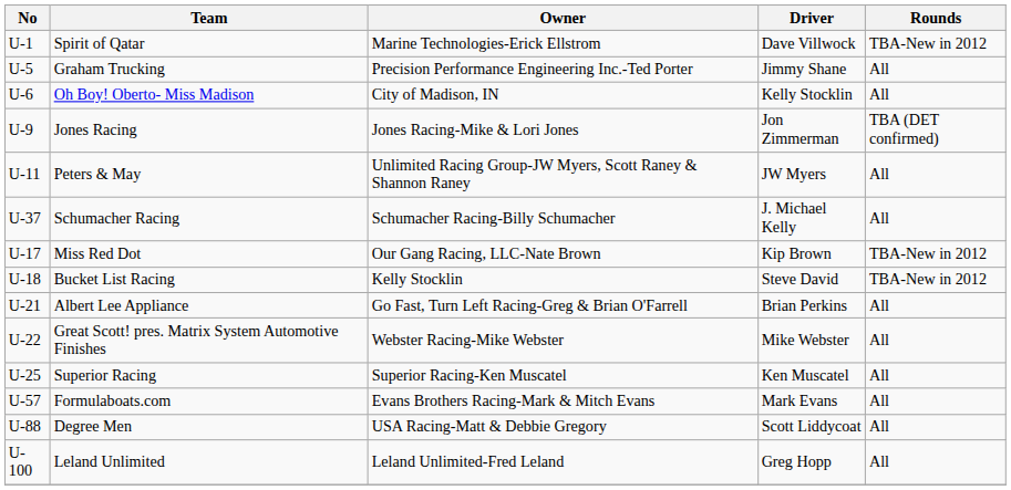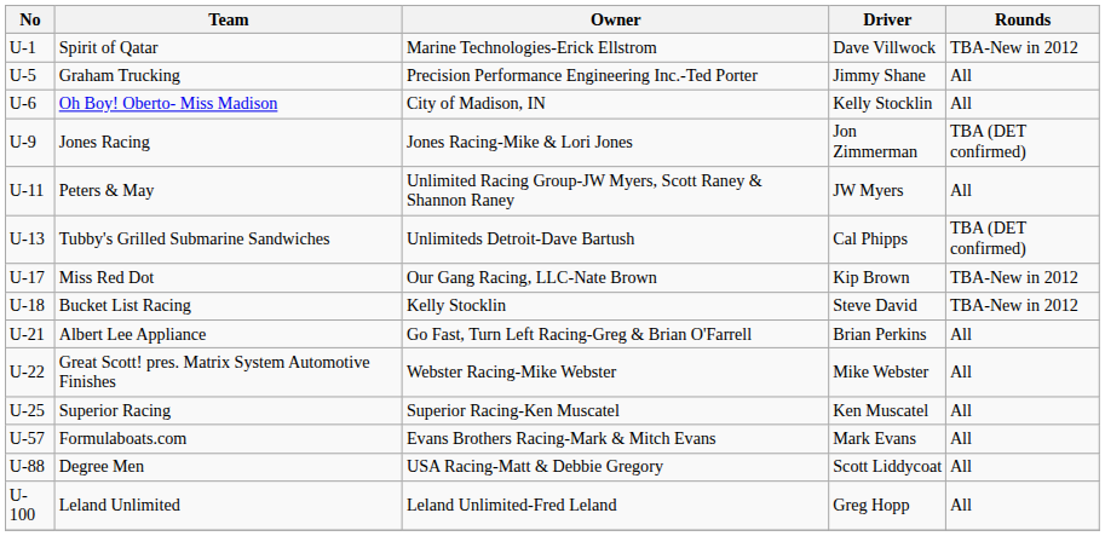 <table class="wikitable" style="font-size: 85%;">
 <tr>
 <th>No</th>
 <th>Team</th>
 <th>Owner</th>
 <th>Driver</th>
 <th>Rounds</th>
 </tr>
 <tr>
 <td>U-1</td>
 <td> Spirit of Qatar</td>
 <td> Marine Technologies-Erick Ellstrom</td>
 <td> Dave Villwock</td>
 <td>TBA-New in 2012</td>
 </tr>
 <tr>
 <td>U-5</td>
 <td> Graham Trucking</td>
 <td> Precision Performance Engineering Inc.-Ted Porter</td>
 <td> Jimmy Shane</td>
 <td>All</td>
 </tr>
 <tr>
 <td>U-6</td>
 <td> <a href='#'>Oh Boy! Oberto- Miss Madison</a></td>
 <td> City of Madison, IN</td>
 <td> Kelly Stocklin</td>
 <td>All</td>
 </tr>
 <tr>
 <td>U-9</td>
 <td> Jones Racing</td>
 <td> Jones Racing-Mike & Lori Jones</td>
 <td> Jon Zimmerman</td>
 <td>TBA (DET confirmed)</td>
 </tr>
 <tr>
 <td>U-11</td>
 <td> Peters & May</td>
 <td> Unlimited Racing Group-JW Myers, Scott Raney & Shannon Raney</td>
 <td> JW Myers</td>
 <td>All</td>
 </tr>
 <tr>
-<td>U-37</td>
-<td> Schumacher Racing</td>
-<td> Schumacher Racing-Billy Schumacher</td>
-<td> J. Michael Kelly</td>
-<td>All</td>
+<td>U-13</td>
+<td> Tubby's Grilled Submarine Sandwiches</td>
+<td> Unlimiteds Detroit-Dave Bartush</td>
+<td> Cal Phipps</td>
+<td>TBA (DET confirmed)</td>
 </tr>
 <tr>
 <td>U-17</td>
 <td> Miss Red Dot</td>
 <td> Our Gang Racing, LLC-Nate Brown</td>
 <td> Kip Brown</td>
 <td>TBA-New in 2012</td>
 </tr>
 <tr>
 <td>U-18</td>
 <td> Bucket List Racing</td>
 <td> Kelly Stocklin</td>
 <td> Steve David</td>
 <td>TBA-New in 2012</td>
 </tr>
 <tr>
 <td>U-21</td>
 <td> Albert Lee Appliance</td>
 <td> Go Fast, Turn Left Racing-Greg & Brian O'Farrell</td>
 <td> Brian Perkins</td>
 <td>All</td>
 </tr>
 <tr>
 <td>U-22</td>
 <td> Great Scott! pres. Matrix System Automotive Finishes</td>
 <td> Webster Racing-Mike Webster</td>
 <td> Mike Webster</td>
 <td>All</td>
 </tr>
 <tr>
 <td>U-25</td>
 <td> Superior Racing</td>
 <td> Superior Racing-Ken Muscatel</td>
 <td> Ken Muscatel</td>
 <td>All</td>
 </tr>
 <tr>
 <td>U-57</td>
 <td> Formulaboats.com</td>
 <td> Evans Brothers Racing-Mark & Mitch Evans</td>
 <td> Mark Evans</td>
 <td>All</td>
 </tr>
 <tr>
 <td>U-88</td>
 <td> Degree Men</td>
 <td> USA Racing-Matt & Debbie Gregory</td>
 <td> Scott Liddycoat</td>
 <td>All</td>
 </tr>
 <tr>
 <td>U-100</td>
 <td> Leland Unlimited</td>
 <td> Leland Unlimited-Fred Leland</td>
 <td> Greg Hopp</td>
 <td>All</td>
 </tr>
 <tr>
 </tr>
 </table>
